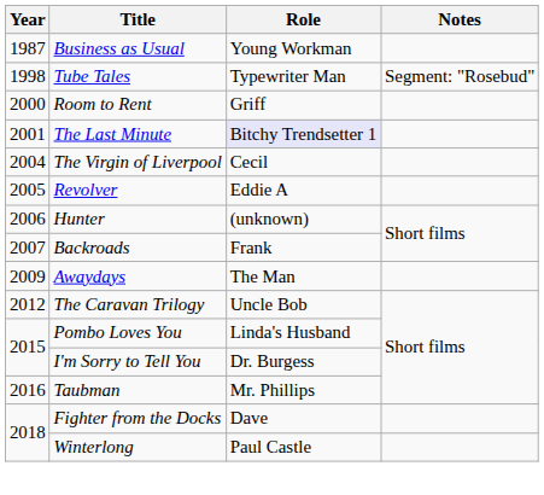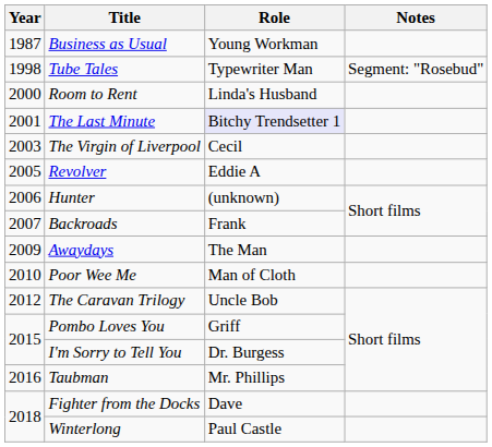 <table class="wikitable plainrowheaders unsortable">
 <tr>
 <th scope="col">Year</th>
 <th scope="col">Title</th>
 <th scope="col">Role</th>
 <th scope="col">Notes</th>
 </tr>
 <tr>
 <td>1987</td>
 <td><em><a href='#'>Business as Usual</a></em></td>
 <td>Young Workman</td>
 <td></td>
 </tr>
 <tr>
 <td>1998</td>
 <td><em><a href='#'>Tube Tales</a></em></td>
 <td>Typewriter Man</td>
 <td>Segment: "Rosebud"</td>
 </tr>
 <tr>
 <td>2000</td>
 <td><em>Room to Rent</em></td>
-<td>Griff</td>
+<td>Linda's Husband</td>
 <td></td>
 </tr>
 <tr>
 <td>2001</td>
 <td><em><a href='#'>The Last Minute</a></em></td>
 <td style="background: lavender;">Bitchy Trendsetter 1</td>
 <td></td>
 </tr>
 <tr>
-<td>2004</td>
+<td>2003</td>
 <td><em>The Virgin of Liverpool</em></td>
 <td>Cecil</td>
 <td></td>
 </tr>
 <tr>
 <td>2005</td>
 <td><em><a href='#'>Revolver</a></em></td>
 <td>Eddie A</td>
 <td></td>
 </tr>
 <tr>
 <td>2006</td>
 <td><em>Hunter</em></td>
 <td>(unknown)</td>
 <td rowspan="2">Short films</td>
 </tr>
 <tr>
 <td>2007</td>
 <td><em>Backroads</em></td>
 <td>Frank</td>
 </tr>
 <tr>
 <td>2009</td>
 <td><em><a href='#'>Awaydays</a></em></td>
 <td>The Man</td>
 <td></td>
 </tr>
 <tr>
+<td>2010</td>
+<td><em>Poor Wee Me</em></td>
+<td>Man of Cloth</td>
+<td></td>
+</tr>
+<tr>
 <td>2012</td>
 <td><em>The Caravan Trilogy</em></td>
 <td>Uncle Bob</td>
 <td rowspan="4">Short films</td>
 </tr>
 <tr>
 <td rowspan="2">2015</td>
 <td><em>Pombo Loves You</em></td>
-<td>Linda's Husband</td>
+<td>Griff</td>
 </tr>
 <tr>
 <td><em>I'm Sorry to Tell You</em></td>
 <td>Dr. Burgess</td>
 </tr>
 <tr>
 <td>2016</td>
 <td><em>Taubman</em></td>
 <td>Mr. Phillips</td>
 </tr>
 <tr>
 <td rowspan="2">2018</td>
 <td><em>Fighter from the Docks</em></td>
 <td>Dave</td>
 <td></td>
 </tr>
 <tr>
 <td><em>Winterlong</em></td>
 <td>Paul Castle</td>
 <td></td>
 </tr>
 </table>
